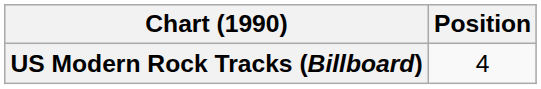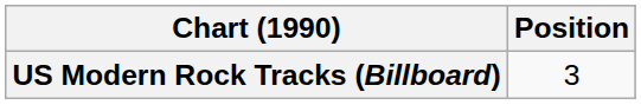 <table class="wikitable plainrowheaders" style="text-align:center">
 <tr>
 <th>Chart (1990)</th>
 <th>Position</th>
 </tr>
 <tr>
 <th scope="row">US Modern Rock Tracks (<em>Billboard</em>)</th>
-<td>4</td>
+<td>3</td>
 </tr>
 </table>
